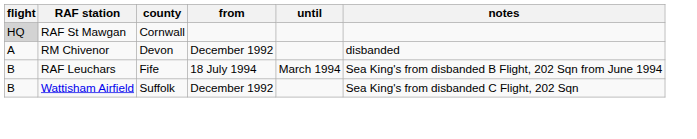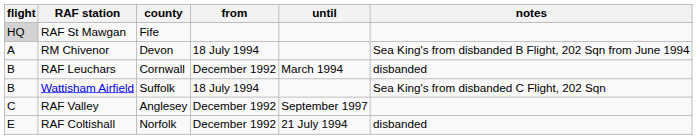 <table class=wikitable>
 <tr>
 <th>flight</th>
 <th>RAF station</th>
 <th>county</th>
 <th>from</th>
 <th>until</th>
 <th>notes</th>
 </tr>
 <tr>
 <td style="background: lightgrey;">HQ</td>
 <td>RAF St Mawgan</td>
-<td>Cornwall</td>
+<td>Fife</td>
 <td></td>
 <td></td>
 <td></td>
 </tr>
 <tr>
 <td>A</td>
 <td>RM Chivenor</td>
 <td>Devon</td>
-<td>December 1992</td>
+<td>18 July 1994</td>
 <td></td>
-<td>disbanded</td>
+<td>Sea King's from disbanded B Flight, 202 Sqn from June 1994</td>
 </tr>
 <tr>
 <td>B</td>
 <td>RAF Leuchars</td>
-<td>Fife</td>
-<td>18 July 1994</td>
+<td>Cornwall</td>
+<td>December 1992</td>
 <td>March 1994</td>
-<td>Sea King's from disbanded B Flight, 202 Sqn from June 1994</td>
+<td>disbanded</td>
 </tr>
 <tr>
 <td>B</td>
 <td><a href='#'>Wattisham Airfield</a></td>
 <td>Suffolk</td>
-<td>December 1992</td>
+<td>18 July 1994</td>
 <td></td>
 <td>Sea King's from disbanded C Flight, 202 Sqn</td>
 </tr>
+<tr>
+<td>C</td>
+<td>RAF Valley</td>
+<td>Anglesey</td>
+<td>December 1992</td>
+<td>September 1997</td>
+<td></td>
+</tr>
+<tr>
+<td>E</td>
+<td>RAF Coltishall</td>
+<td>Norfolk</td>
+<td>December 1992</td>
+<td>21 July 1994</td>
+<td>disbanded</td>
+</tr>
 </table>
